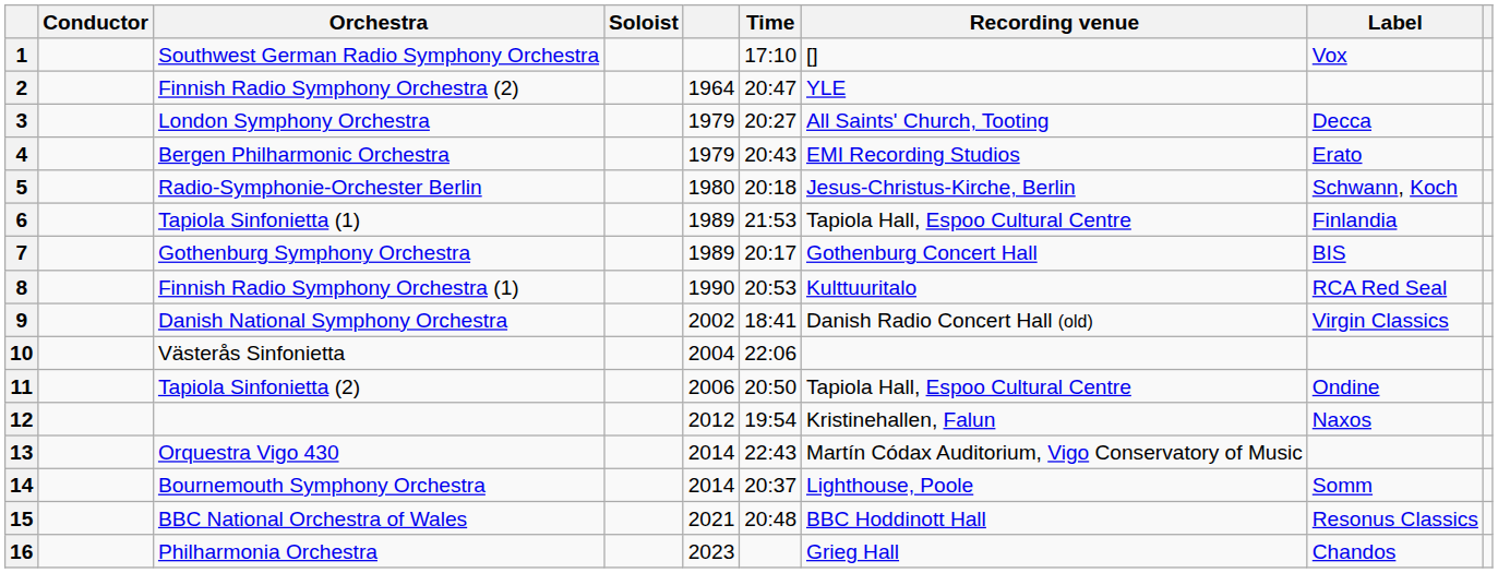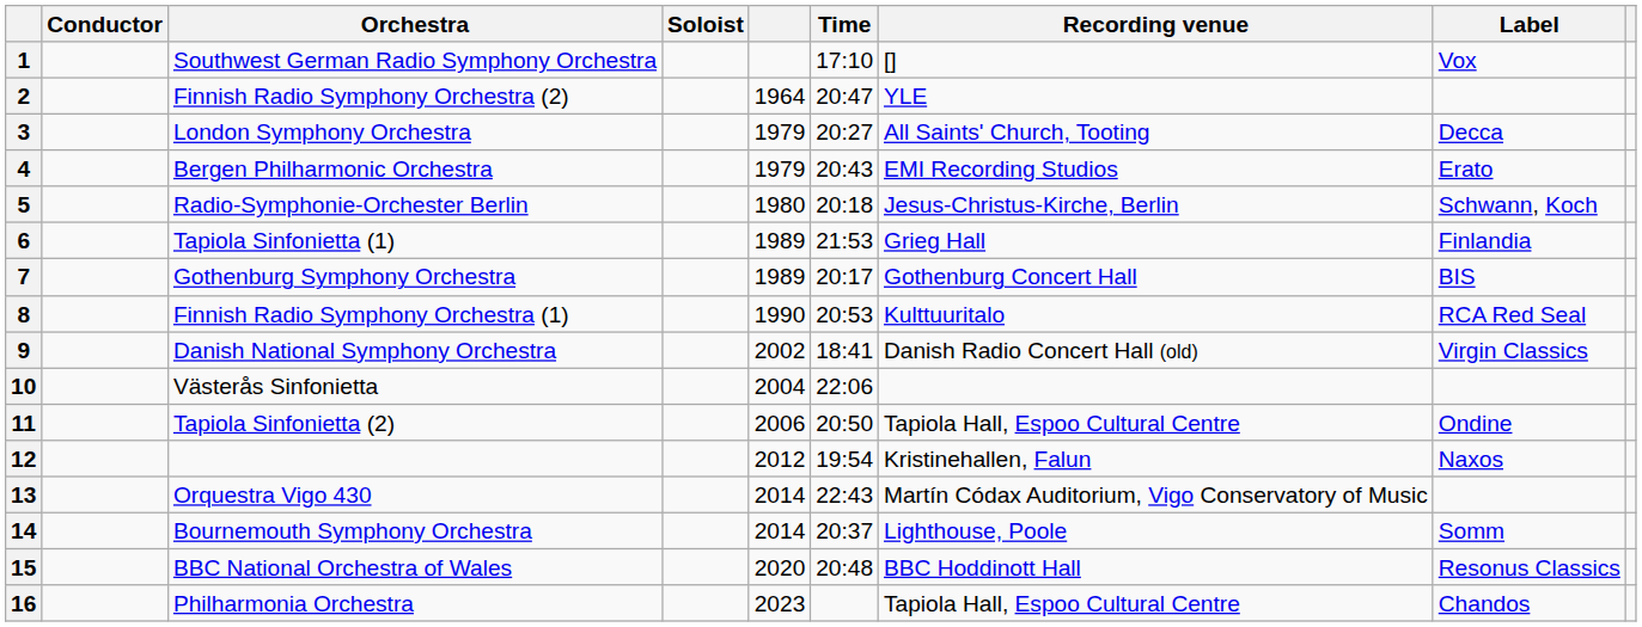 <table class="wikitable sortable" style="margin-right:0; font-size:95%">
 <tr>
 <th scope="col"></th>
 <th scope="col">Conductor</th>
 <th scope="col">Orchestra</th>
 <th scope="col">Soloist</th>
 <th scope="col"></th>
 <th scope="col">Time</th>
 <th scope="col">Recording venue</th>
 <th scope="col">Label</th>
 <th scope="col"class="unsortable"></th>
 </tr>
 <tr>
 <th scope="row">1</th>
 <td></td>
 <td><a href='#'>Southwest German Radio Symphony Orchestra</a></td>
 <td></td>
 <td></td>
 <td>17:10</td>
 <td>[]</td>
 <td><a href='#'>Vox</a></td>
 <td></td>
 </tr>
 <tr>
 <th scope="row">2</th>
 <td></td>
 <td><a href='#'>Finnish Radio Symphony Orchestra</a> (2)</td>
 <td></td>
 <td>1964</td>
 <td>20:47</td>
 <td><a href='#'>YLE</a></td>
 <td></td>
 <td></td>
 </tr>
 <tr>
 <th scope="row">3</th>
 <td></td>
 <td><a href='#'>London Symphony Orchestra</a></td>
 <td></td>
 <td>1979</td>
 <td>20:27</td>
 <td><a href='#'>All Saints' Church, Tooting</a></td>
 <td><a href='#'>Decca</a></td>
 <td></td>
 </tr>
 <tr>
 <th scope="row">4</th>
 <td></td>
 <td><a href='#'>Bergen Philharmonic Orchestra</a></td>
 <td></td>
 <td>1979</td>
 <td>20:43</td>
 <td><a href='#'>EMI Recording Studios</a></td>
 <td><a href='#'>Erato</a></td>
 <td></td>
 </tr>
 <tr>
 <th scope="row">5</th>
 <td></td>
 <td><a href='#'>Radio-Symphonie-Orchester Berlin</a></td>
 <td></td>
 <td>1980</td>
 <td>20:18</td>
 <td><a href='#'>Jesus-Christus-Kirche, Berlin</a></td>
 <td><a href='#'>Schwann</a>, <a href='#'>Koch</a></td>
 <td></td>
 </tr>
 <tr>
 <th scope="row">6</th>
 <td></td>
 <td><a href='#'>Tapiola Sinfonietta</a> (1)</td>
 <td></td>
 <td>1989</td>
 <td>21:53</td>
-<td>Tapiola Hall, <a href='#'>Espoo Cultural Centre</a></td>
+<td><a href='#'>Grieg Hall</a></td>
 <td><a href='#'>Finlandia</a></td>
 <td></td>
 </tr>
 <tr>
 <th scope="row">7</th>
 <td></td>
 <td><a href='#'>Gothenburg Symphony Orchestra</a></td>
 <td></td>
 <td>1989</td>
 <td>20:17</td>
 <td><a href='#'>Gothenburg Concert Hall</a></td>
 <td><a href='#'>BIS</a></td>
 <td></td>
 </tr>
 <tr>
 <th scope="row">8</th>
 <td></td>
 <td><a href='#'>Finnish Radio Symphony Orchestra</a> (1)</td>
 <td></td>
 <td>1990</td>
 <td>20:53</td>
 <td><a href='#'>Kulttuuritalo</a></td>
 <td><a href='#'>RCA Red Seal</a></td>
 <td></td>
 </tr>
 <tr>
 <th scope="row">9</th>
 <td></td>
 <td><a href='#'>Danish National Symphony Orchestra</a></td>
 <td></td>
 <td>2002</td>
 <td>18:41</td>
 <td>Danish Radio Concert Hall <small>(old)</small></td>
 <td><a href='#'>Virgin Classics</a></td>
 <td></td>
 </tr>
 <tr>
 <th scope="row">10</th>
 <td></td>
 <td>Västerås Sinfonietta</td>
 <td></td>
 <td>2004</td>
 <td>22:06</td>
 <td></td>
 <td></td>
 <td></td>
 </tr>
 <tr>
 <th scope="row">11</th>
 <td></td>
 <td><a href='#'>Tapiola Sinfonietta</a> (2)</td>
 <td></td>
 <td>2006</td>
 <td>20:50</td>
 <td>Tapiola Hall, <a href='#'>Espoo Cultural Centre</a></td>
 <td><a href='#'>Ondine</a></td>
 <td></td>
 </tr>
 <tr>
 <th scope="row">12</th>
 <td></td>
 <td></td>
 <td></td>
 <td>2012</td>
 <td>19:54</td>
 <td>Kristinehallen, <a href='#'>Falun</a></td>
 <td><a href='#'>Naxos</a></td>
 <td></td>
 </tr>
 <tr>
 <th scope="row">13</th>
 <td></td>
 <td><a href='#'>Orquestra Vigo 430</a></td>
 <td></td>
 <td>2014</td>
 <td>22:43</td>
 <td>Martín Códax Auditorium, <a href='#'>Vigo</a> Conservatory of Music</td>
 <td></td>
 <td></td>
 </tr>
 <tr>
 <th scope="row">14</th>
 <td></td>
 <td><a href='#'>Bournemouth Symphony Orchestra</a></td>
 <td></td>
 <td>2014</td>
 <td>20:37</td>
 <td><a href='#'>Lighthouse, Poole</a></td>
 <td><a href='#'>Somm</a></td>
 <td></td>
 </tr>
 <tr>
 <th scope="row">15</th>
 <td></td>
 <td><a href='#'>BBC National Orchestra of Wales</a></td>
 <td></td>
-<td>2021</td>
+<td>2020</td>
 <td>20:48</td>
 <td><a href='#'>BBC Hoddinott Hall</a></td>
 <td><a href='#'>Resonus Classics</a></td>
 <td></td>
 </tr>
 <tr>
 <th scope="row">16</th>
 <td></td>
 <td><a href='#'>Philharmonia Orchestra</a></td>
 <td></td>
 <td>2023</td>
 <td></td>
-<td><a href='#'>Grieg Hall</a></td>
+<td>Tapiola Hall, <a href='#'>Espoo Cultural Centre</a></td>
 <td><a href='#'>Chandos</a></td>
 <td></td>
 </tr>
 </table>
